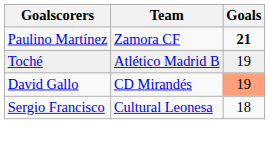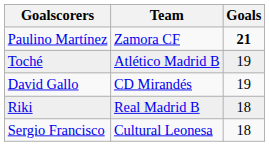 <table class="wikitable sortable">
 <tr>
 <th>Goalscorers</th>
 <th>Team</th>
 <th>Goals</th>
 </tr>
 <tr>
 <td> <a href='#'>Paulino Martínez</a></td>
 <td><a href='#'>Zamora CF</a></td>
 <td align=center><strong>21</strong></td>
 </tr>
 <tr style="background:#efefef;">
 <td> <a href='#'>Toché</a></td>
 <td><a href='#'>Atlético Madrid B</a></td>
 <td align=center>19</td>
 </tr>
 <tr>
 <td> <a href='#'>David Gallo</a></td>
 <td><a href='#'>CD Mirandés</a></td>
-<td align=center style="background: lightsalmon;">19</td>
+<td align=center>19</td>
+</tr>
+<tr style="background:#efefef;">
+<td> <a href='#'>Riki</a></td>
+<td><a href='#'>Real Madrid B</a></td>
+<td align=center>18</td>
 </tr>
 <tr>
 <td> <a href='#'>Sergio Francisco</a></td>
 <td><a href='#'>Cultural Leonesa</a></td>
 <td align=center>18</td>
 </tr>
 </table>
